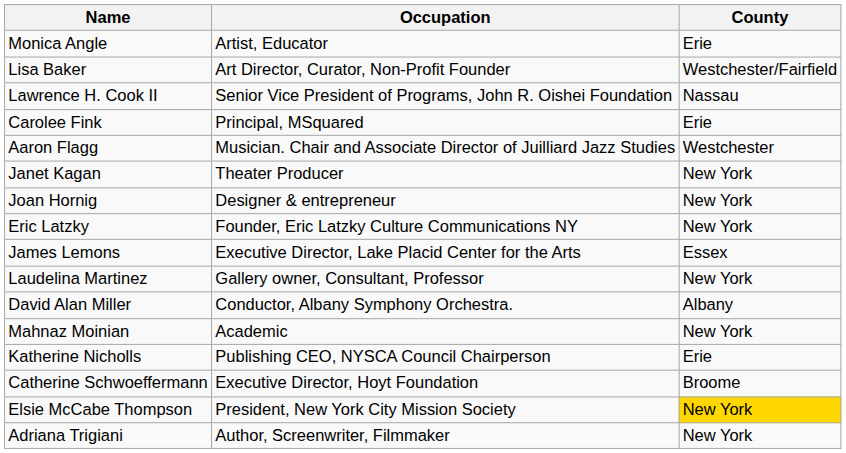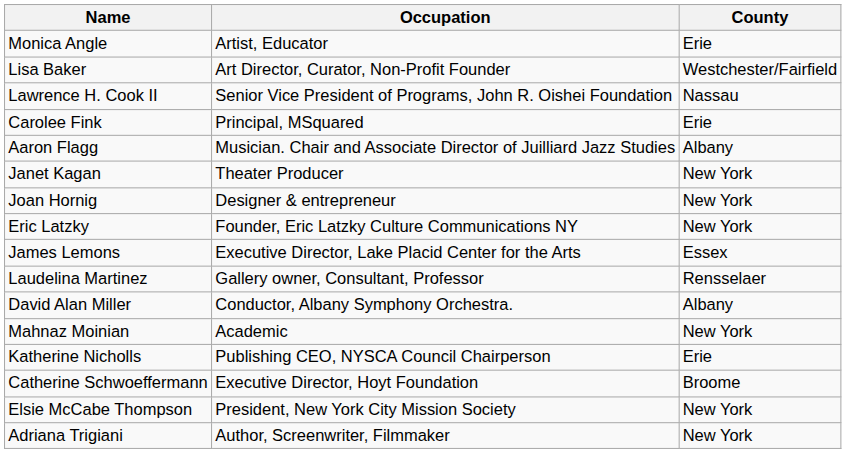 <table class="wikitable">
 <tr>
 <th>Name</th>
 <th>Occupation</th>
 <th>County</th>
 </tr>
 <tr>
 <td>Monica Angle</td>
 <td>Artist, Educator</td>
 <td>Erie</td>
 </tr>
 <tr>
 <td>Lisa Baker</td>
 <td>Art Director, Curator, Non-Profit Founder</td>
 <td>Westchester/Fairfield</td>
 </tr>
 <tr>
 <td>Lawrence H. Cook II</td>
 <td>Senior Vice President of Programs, John R. Oishei Foundation</td>
 <td>Nassau</td>
 </tr>
 <tr>
 <td>Carolee Fink</td>
 <td>Principal, MSquared</td>
 <td>Erie</td>
 </tr>
 <tr>
 <td>Aaron Flagg</td>
 <td>Musician. Chair and Associate Director of Juilliard Jazz Studies</td>
-<td>Westchester</td>
+<td>Albany</td>
 </tr>
 <tr>
 <td>Janet Kagan</td>
 <td>Theater Producer</td>
 <td>New York</td>
 </tr>
 <tr>
 <td>Joan Hornig</td>
 <td>Designer & entrepreneur</td>
 <td>New York</td>
 </tr>
 <tr>
 <td>Eric Latzky</td>
 <td>Founder, Eric Latzky Culture Communications NY</td>
 <td>New York</td>
 </tr>
 <tr>
 <td>James Lemons</td>
 <td>Executive Director, Lake Placid Center for the Arts</td>
 <td>Essex</td>
 </tr>
 <tr>
 <td>Laudelina Martinez</td>
 <td>Gallery owner, Consultant, Professor</td>
-<td>New York</td>
+<td>Rensselaer</td>
 </tr>
 <tr>
 <td>David Alan Miller</td>
 <td>Conductor, Albany Symphony Orchestra.</td>
 <td>Albany</td>
 </tr>
 <tr>
 <td>Mahnaz Moinian</td>
 <td>Academic</td>
 <td>New York</td>
 </tr>
 <tr>
 <td>Katherine Nicholls</td>
 <td>Publishing CEO, NYSCA Council Chairperson</td>
 <td>Erie</td>
 </tr>
 <tr>
 <td>Catherine Schwoeffermann</td>
 <td>Executive Director, Hoyt Foundation</td>
 <td>Broome</td>
 </tr>
 <tr>
 <td>Elsie McCabe Thompson</td>
 <td>President, New York City Mission Society</td>
-<td style="background: gold;">New York</td>
+<td>New York</td>
 </tr>
 <tr>
 <td>Adriana Trigiani</td>
 <td>Author, Screenwriter, Filmmaker</td>
 <td>New York</td>
 </tr>
 </table>
